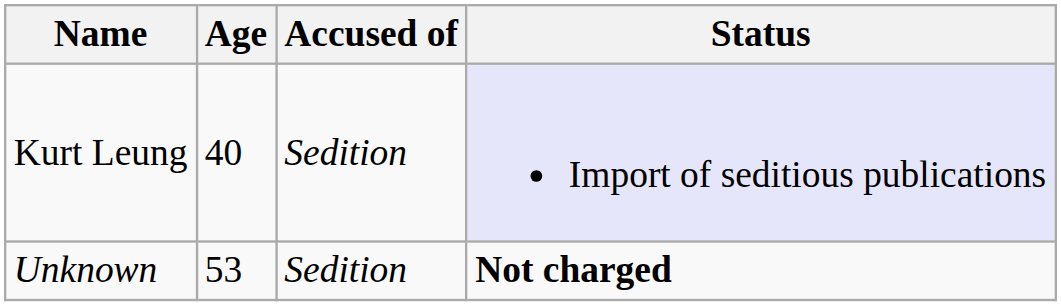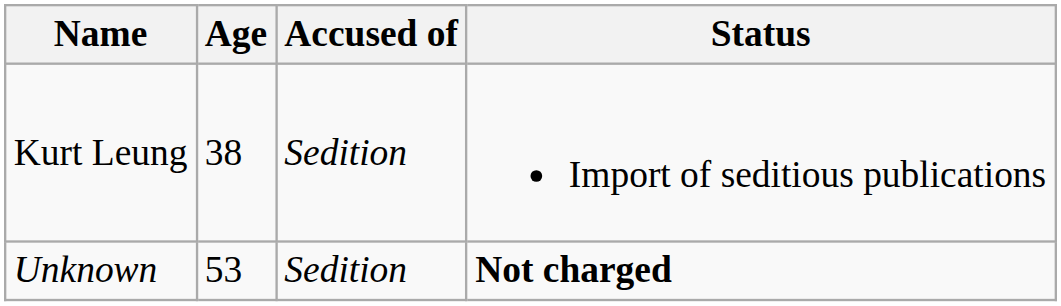 <table class="wikitable">
 <tr>
 <th>Name</th>
 <th>Age</th>
 <th>Accused of</th>
 <th>Status</th>
 </tr>
 <tr>
 <td>Kurt Leung</td>
-<td>40</td>
+<td>38</td>
 <td><em>Sedition</em></td>
-<td style="background: lavender;"><br><ul><li>Import of seditious publications</li></ul></td>
+<td><br><ul><li>Import of seditious publications</li></ul></td>
 </tr>
 <tr>
 <td><em>Unknown</em></td>
 <td>53</td>
 <td><em>Sedition</em></td>
 <td><strong>Not charged</strong></td>
 </tr>
 </table>
